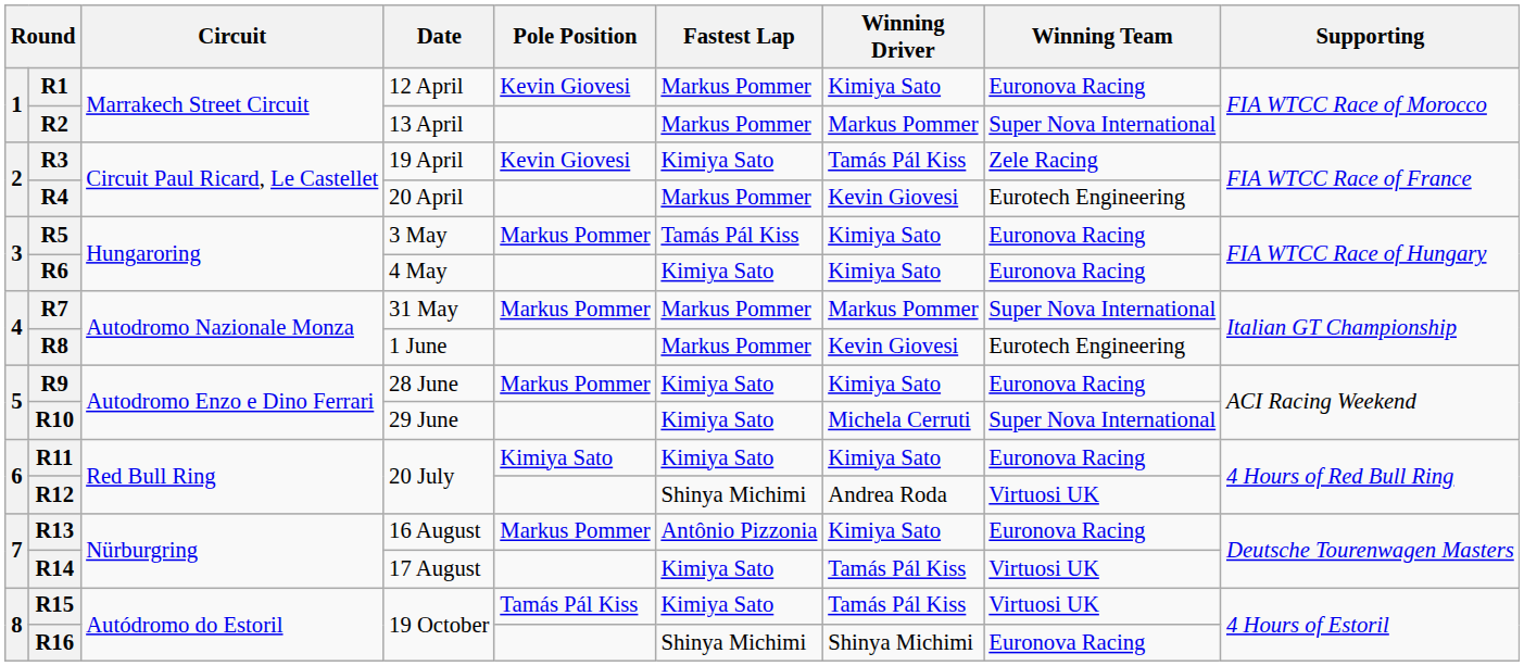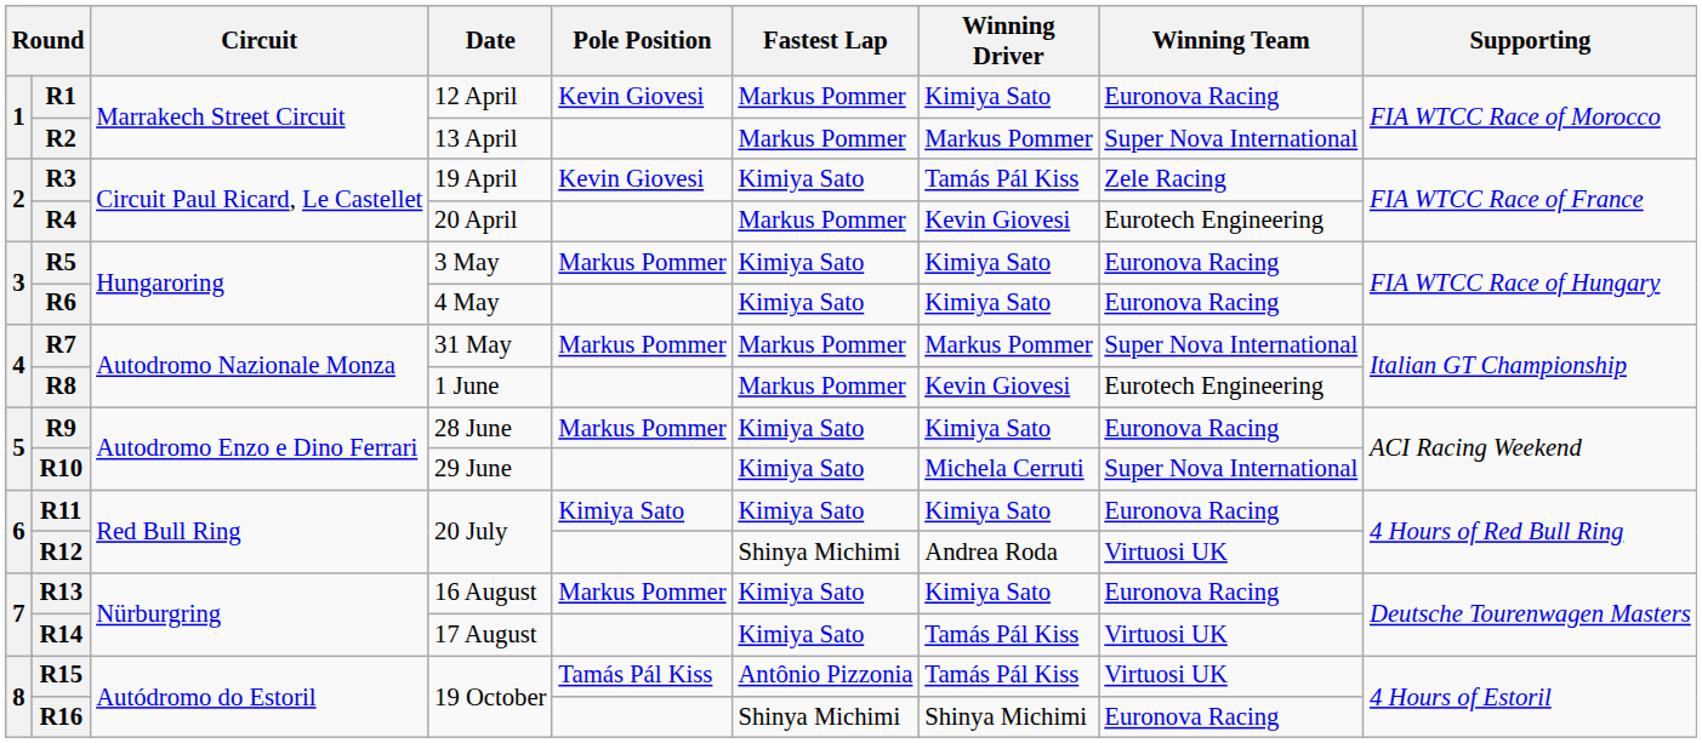 <table class="wikitable" style="font-size: 85%;">
 <tr>
 <th colspan=2>Round</th>
 <th>Circuit</th>
 <th>Date</th>
 <th>Pole Position</th>
 <th>Fastest Lap</th>
 <th>Winning Driver</th>
 <th>Winning Team</th>
 <th>Supporting</th>
 </tr>
 <tr>
 <th rowspan=2>1</th>
 <th>R1</th>
 <td rowspan=2> <a href='#'>Marrakech Street Circuit</a></td>
 <td>12 April</td>
 <td> <a href='#'>Kevin Giovesi</a></td>
 <td> <a href='#'>Markus Pommer</a></td>
 <td> <a href='#'>Kimiya Sato</a></td>
 <td> <a href='#'>Euronova Racing</a></td>
 <td rowspan=2><em><a href='#'>FIA WTCC Race of Morocco</a></em></td>
 </tr>
 <tr>
 <th>R2</th>
 <td>13 April</td>
 <td></td>
 <td nowrap> <a href='#'>Markus Pommer</a></td>
 <td nowrap> <a href='#'>Markus Pommer</a></td>
 <td nowrap> <a href='#'>Super Nova International</a></td>
 </tr>
 <tr>
 <th rowspan=2>2</th>
 <th>R3</th>
 <td rowspan=2 nowrap> <a href='#'>Circuit Paul Ricard</a>, <a href='#'>Le Castellet</a></td>
 <td>19 April</td>
 <td> <a href='#'>Kevin Giovesi</a></td>
 <td> <a href='#'>Kimiya Sato</a></td>
 <td> <a href='#'>Tamás Pál Kiss</a></td>
 <td> <a href='#'>Zele Racing</a></td>
 <td rowspan=2><em><a href='#'>FIA WTCC Race of France</a></em></td>
 </tr>
 <tr>
 <th>R4</th>
 <td>20 April</td>
 <td></td>
 <td> <a href='#'>Markus Pommer</a></td>
 <td> <a href='#'>Kevin Giovesi</a></td>
 <td> Eurotech Engineering</td>
 </tr>
 <tr>
 <th rowspan=2>3</th>
 <th>R5</th>
 <td rowspan=2> <a href='#'>Hungaroring</a></td>
 <td>3 May</td>
 <td nowrap> <a href='#'>Markus Pommer</a></td>
-<td> <a href='#'>Tamás Pál Kiss</a></td>
+<td> <a href='#'>Kimiya Sato</a></td>
 <td> <a href='#'>Kimiya Sato</a></td>
 <td> <a href='#'>Euronova Racing</a></td>
 <td rowspan=2><em><a href='#'>FIA WTCC Race of Hungary</a></em></td>
 </tr>
 <tr>
 <th>R6</th>
 <td>4 May</td>
 <td></td>
 <td> <a href='#'>Kimiya Sato</a></td>
 <td> <a href='#'>Kimiya Sato</a></td>
 <td> <a href='#'>Euronova Racing</a></td>
 </tr>
 <tr>
 <th rowspan=2>4</th>
 <th>R7</th>
 <td rowspan=2> <a href='#'>Autodromo Nazionale Monza</a></td>
 <td>31 May</td>
 <td> <a href='#'>Markus Pommer</a></td>
 <td nowrap> <a href='#'>Markus Pommer</a></td>
 <td> <a href='#'>Markus Pommer</a></td>
 <td> <a href='#'>Super Nova International</a></td>
 <td rowspan=2><em><a href='#'>Italian GT Championship</a></em></td>
 </tr>
 <tr>
 <th>R8</th>
 <td>1 June</td>
 <td></td>
 <td> <a href='#'>Markus Pommer</a></td>
 <td> <a href='#'>Kevin Giovesi</a></td>
 <td> Eurotech Engineering</td>
 </tr>
 <tr>
 <th rowspan=2>5</th>
 <th>R9</th>
 <td rowspan=2> <a href='#'>Autodromo Enzo e Dino Ferrari</a></td>
 <td>28 June</td>
 <td> <a href='#'>Markus Pommer</a></td>
 <td> <a href='#'>Kimiya Sato</a></td>
 <td> <a href='#'>Kimiya Sato</a></td>
 <td> <a href='#'>Euronova Racing</a></td>
 <td rowspan=2><em>ACI Racing Weekend</em></td>
 </tr>
 <tr>
 <th>R10</th>
 <td>29 June</td>
 <td></td>
 <td> <a href='#'>Kimiya Sato</a></td>
 <td> <a href='#'>Michela Cerruti</a></td>
 <td> <a href='#'>Super Nova International</a></td>
 </tr>
 <tr>
 <th rowspan=2>6</th>
 <th>R11</th>
 <td rowspan=2> <a href='#'>Red Bull Ring</a></td>
 <td rowspan=2>20 July</td>
 <td> <a href='#'>Kimiya Sato</a></td>
 <td> <a href='#'>Kimiya Sato</a></td>
 <td> <a href='#'>Kimiya Sato</a></td>
 <td> <a href='#'>Euronova Racing</a></td>
 <td rowspan=2><em><a href='#'>4 Hours of Red Bull Ring</a></em></td>
 </tr>
 <tr>
 <th>R12</th>
 <td></td>
 <td> Shinya Michimi</td>
 <td> Andrea Roda</td>
 <td> <a href='#'>Virtuosi UK</a></td>
 </tr>
 <tr>
 <th rowspan=2>7</th>
 <th>R13</th>
 <td rowspan=2> <a href='#'>Nürburgring</a></td>
 <td>16 August</td>
 <td> <a href='#'>Markus Pommer</a></td>
-<td nowrap> <a href='#'>Antônio Pizzonia</a></td>
+<td> <a href='#'>Kimiya Sato</a></td>
 <td> <a href='#'>Kimiya Sato</a></td>
 <td> <a href='#'>Euronova Racing</a></td>
 <td rowspan=2 nowrap><em><a href='#'>Deutsche Tourenwagen Masters</a></em></td>
 </tr>
 <tr>
 <th>R14</th>
 <td>17 August</td>
 <td></td>
 <td> <a href='#'>Kimiya Sato</a></td>
 <td> <a href='#'>Tamás Pál Kiss</a></td>
 <td> <a href='#'>Virtuosi UK</a></td>
 </tr>
 <tr>
 <th rowspan=2>8</th>
 <th>R15</th>
 <td rowspan=2> <a href='#'>Autódromo do Estoril</a></td>
 <td rowspan=2 nowrap>19 October</td>
 <td nowrap> <a href='#'>Tamás Pál Kiss</a></td>
-<td> <a href='#'>Kimiya Sato</a></td>
+<td nowrap> <a href='#'>Antônio Pizzonia</a></td>
 <td nowrap> <a href='#'>Tamás Pál Kiss</a></td>
 <td> <a href='#'>Virtuosi UK</a></td>
 <td rowspan=2><em><a href='#'>4 Hours of Estoril</a></em></td>
 </tr>
 <tr>
 <th>R16</th>
 <td></td>
 <td> Shinya Michimi</td>
 <td> Shinya Michimi</td>
 <td> <a href='#'>Euronova Racing</a></td>
 </tr>
 </table>
